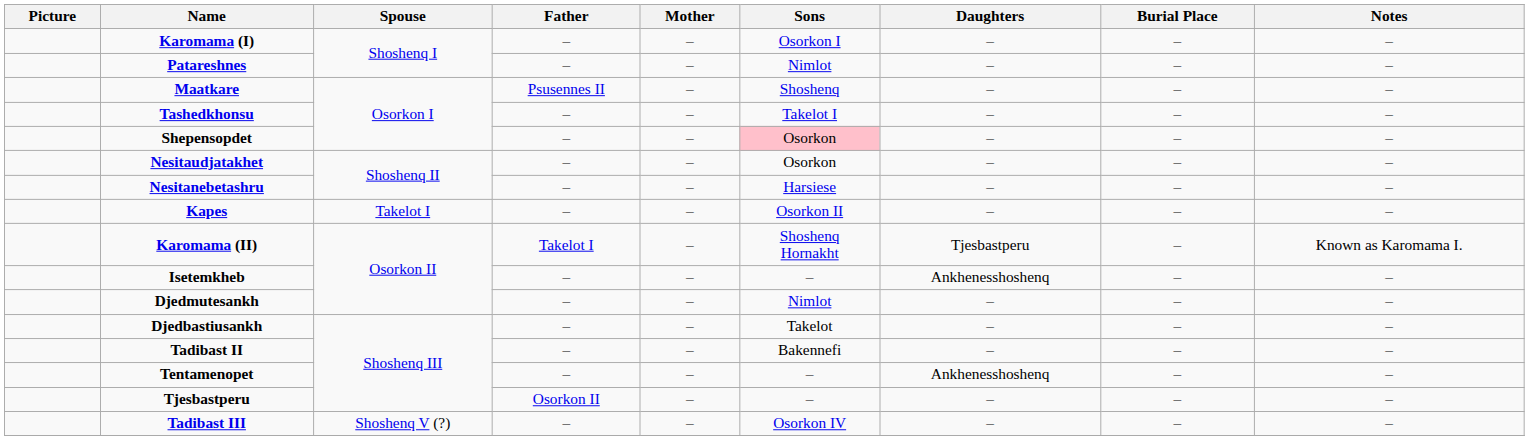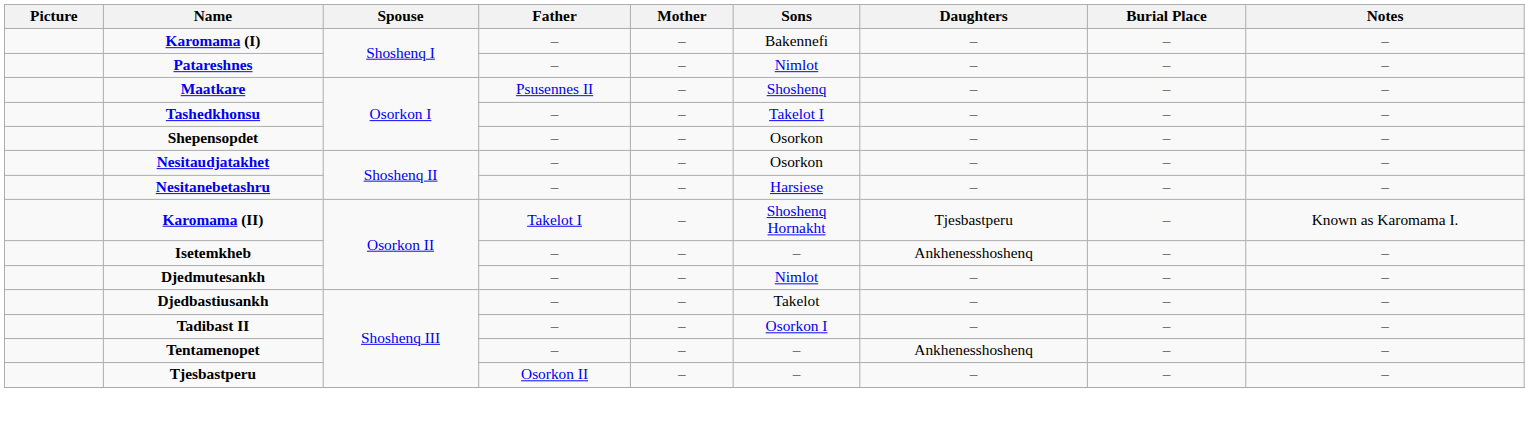 <table width=100% class="wikitable" style="text-align:center;">
 <tr>
 <th>Picture</th>
 <th>Name</th>
 <th>Spouse</th>
 <th>Father</th>
 <th>Mother</th>
 <th>Sons</th>
 <th>Daughters</th>
 <th>Burial Place</th>
 <th>Notes</th>
 </tr>
 <tr>
 <td></td>
 <td><strong><a href='#'>Karomama</a> (I)</strong></td>
 <td rowspan=2><a href='#'>Shoshenq I</a></td>
 <td>–</td>
 <td>–</td>
-<td><a href='#'>Osorkon I</a></td>
+<td>Bakennefi</td>
 <td>–</td>
 <td>–</td>
 <td>–</td>
 </tr>
 <tr>
 <td></td>
 <td><strong><a href='#'>Patareshnes</a></strong></td>
 <td>–</td>
 <td>–</td>
 <td><a href='#'>Nimlot</a></td>
 <td>–</td>
 <td>–</td>
 <td>–</td>
 </tr>
 <tr>
 <td></td>
 <td><strong><a href='#'>Maatkare</a></strong></td>
 <td rowspan=3><a href='#'>Osorkon I</a></td>
 <td><a href='#'>Psusennes II</a></td>
 <td>–</td>
 <td><a href='#'>Shoshenq</a></td>
 <td>–</td>
 <td>–</td>
 <td>–</td>
 </tr>
 <tr>
 <td></td>
 <td><strong><a href='#'>Tashedkhonsu</a></strong></td>
 <td>–</td>
 <td>–</td>
 <td><a href='#'>Takelot I</a></td>
 <td>–</td>
 <td>–</td>
 <td>–</td>
 </tr>
 <tr>
 <td></td>
 <td><strong>Shepensopdet</strong><br></td>
 <td>–</td>
 <td>–</td>
-<td style="background: pink;">Osorkon</td>
+<td>Osorkon</td>
 <td>–</td>
 <td>–</td>
 <td>–</td>
 </tr>
 <tr>
 <td></td>
 <td><strong><a href='#'>Nesitaudjatakhet</a></strong></td>
 <td rowspan=2><a href='#'>Shoshenq II</a></td>
 <td>–</td>
 <td>–</td>
 <td>Osorkon</td>
 <td>–</td>
 <td>–</td>
 <td>–</td>
 </tr>
 <tr>
 <td></td>
 <td><strong><a href='#'>Nesitanebetashru</a></strong></td>
 <td>–</td>
 <td>–</td>
 <td><a href='#'>Harsiese</a></td>
-<td>–</td>
-<td>–</td>
-<td>–</td>
-</tr>
-<tr>
-<td></td>
-<td><strong><a href='#'>Kapes</a></strong></td>
-<td><a href='#'>Takelot I</a></td>
-<td>–</td>
-<td>–</td>
-<td><a href='#'>Osorkon II</a></td>
 <td>–</td>
 <td>–</td>
 <td>–</td>
 </tr>
 <tr>
 <td></td>
 <td><strong><a href='#'>Karomama</a> (II)</strong></td>
 <td rowspan=3><a href='#'>Osorkon II</a></td>
 <td><a href='#'>Takelot I</a></td>
 <td>–</td>
 <td><a href='#'>Shoshenq</a><br><a href='#'>Hornakht</a></td>
 <td>Tjesbastperu</td>
 <td>–</td>
 <td>Known as Karomama I.</td>
 </tr>
 <tr>
 <td></td>
 <td><strong>Isetemkheb</strong><br></td>
 <td>–</td>
 <td>–</td>
 <td>–</td>
 <td>Ankhenesshoshenq</td>
 <td>–</td>
 <td>–</td>
 </tr>
 <tr>
 <td></td>
 <td><strong>Djedmutesankh</strong><br></td>
 <td>–</td>
 <td>–</td>
 <td><a href='#'>Nimlot</a></td>
 <td>–</td>
 <td>–</td>
 <td>–</td>
 </tr>
 <tr>
 <td></td>
 <td><strong>Djedbastiusankh</strong><br></td>
 <td rowspan=4><a href='#'>Shoshenq III</a></td>
 <td>–</td>
 <td>–</td>
 <td>Takelot</td>
 <td>–</td>
 <td>–</td>
 <td>–</td>
 </tr>
 <tr>
 <td></td>
 <td><strong>Tadibast II</strong><br></td>
 <td>–</td>
 <td>–</td>
-<td>Bakennefi</td>
+<td><a href='#'>Osorkon I</a></td>
 <td>–</td>
 <td>–</td>
 <td>–</td>
 </tr>
 <tr>
 <td></td>
 <td><strong>Tentamenopet</strong><br></td>
 <td>–</td>
 <td>–</td>
 <td>–</td>
 <td>Ankhenesshoshenq</td>
 <td>–</td>
 <td>–</td>
 </tr>
 <tr>
 <td></td>
 <td><strong>Tjesbastperu</strong><br></td>
 <td><a href='#'>Osorkon II</a></td>
 <td>–</td>
 <td>–</td>
 <td>–</td>
 <td>–</td>
 <td>–</td>
 </tr>
 <tr>
-<td></td>
-<td><strong><a href='#'>Tadibast III</a></strong></td>
-<td><a href='#'>Shoshenq V</a> (?)</td>
-<td>–</td>
-<td>–</td>
-<td><a href='#'>Osorkon IV</a></td>
-<td>–</td>
-<td>–</td>
-<td>–</td>
-</tr>
-<tr>
 </tr>
 </table>
